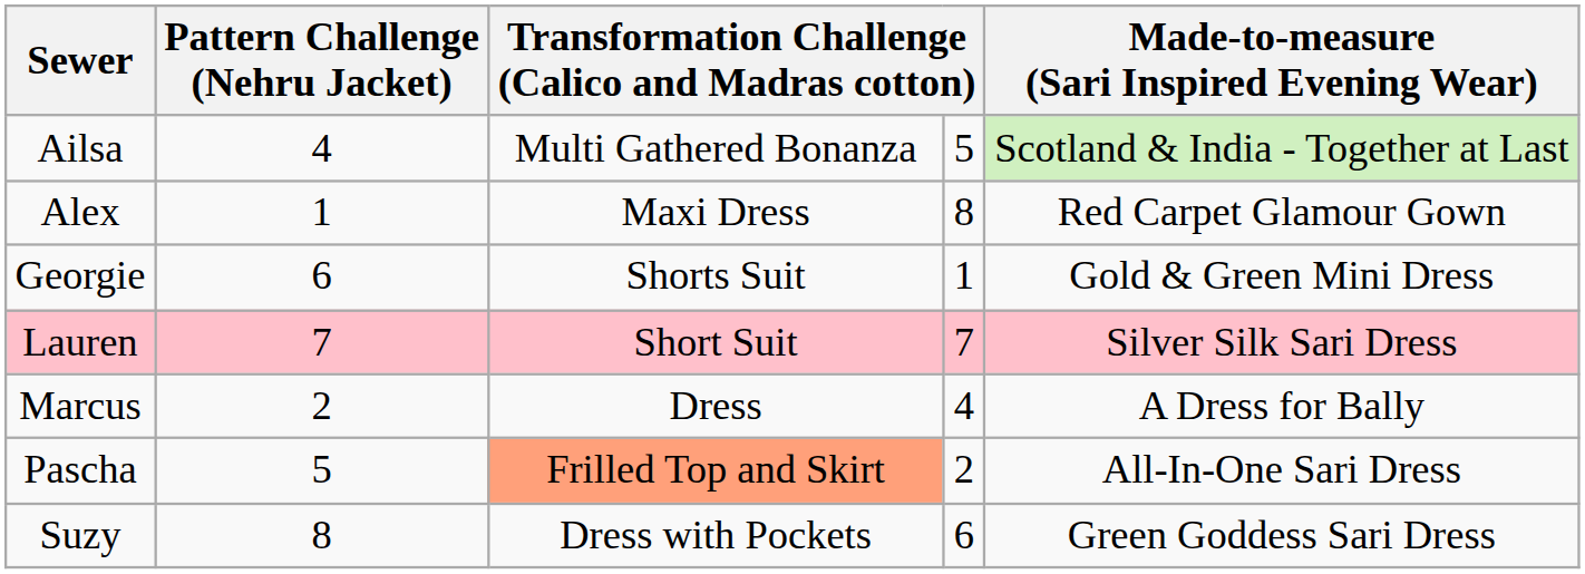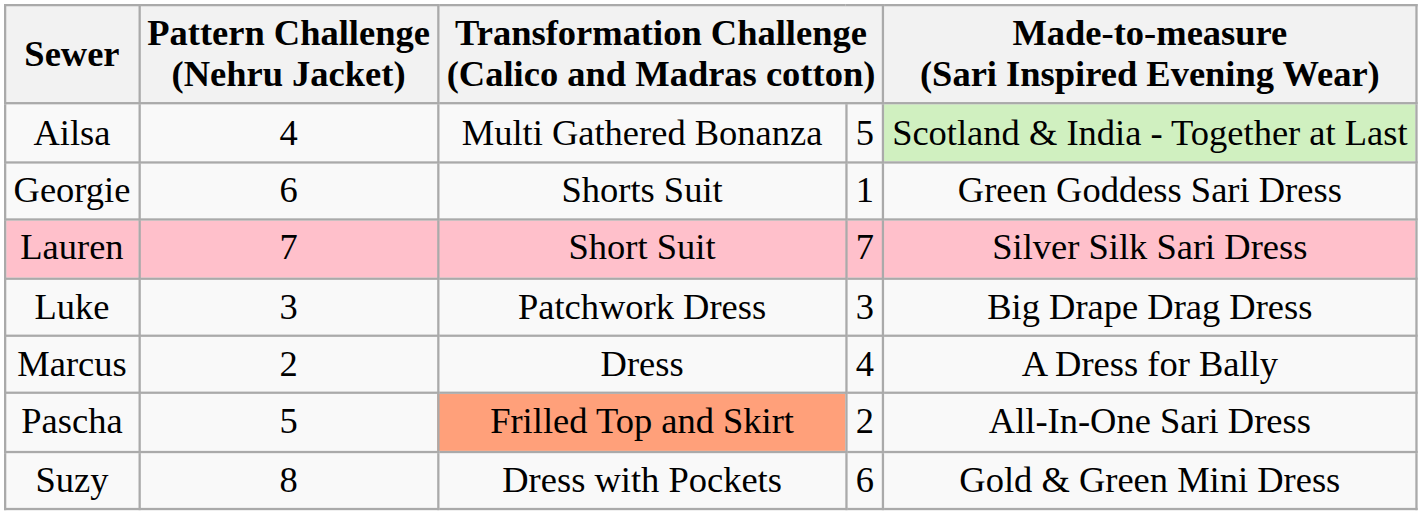 <table class="wikitable" style="text-align:center;">
 <tr>
 <th>Sewer</th>
 <th>Pattern Challenge<br>(Nehru Jacket)</th>
 <th colspan="2">Transformation Challenge<br>(Calico and Madras cotton)</th>
 <th>Made-to-measure<br>(Sari Inspired Evening Wear)</th>
 </tr>
 <tr>
 <td>Ailsa</td>
 <td>4</td>
 <td>Multi Gathered Bonanza</td>
 <td>5</td>
 <td style="background:#d0f0c0">Scotland & India - Together at Last</td>
 </tr>
 <tr>
-<td>Alex</td>
-<td>1</td>
-<td>Maxi Dress</td>
-<td>8</td>
-<td>Red Carpet Glamour Gown</td>
-</tr>
-<tr>
 <td>Georgie</td>
 <td>6</td>
 <td>Shorts Suit</td>
 <td>1</td>
-<td>Gold & Green Mini Dress</td>
+<td>Green Goddess Sari Dress</td>
 </tr>
 <tr style="background:pink">
 <td>Lauren</td>
 <td>7</td>
 <td>Short Suit</td>
 <td>7</td>
 <td>Silver Silk Sari Dress</td>
+</tr>
+<tr>
+<td>Luke</td>
+<td>3</td>
+<td>Patchwork Dress</td>
+<td>3</td>
+<td>Big Drape Drag Dress</td>
 </tr>
 <tr>
 <td>Marcus</td>
 <td>2</td>
 <td>Dress</td>
 <td>4</td>
 <td>A Dress for Bally</td>
 </tr>
 <tr>
 <td>Pascha</td>
 <td>5</td>
 <td style="background: lightsalmon;">Frilled Top and Skirt</td>
 <td>2</td>
 <td>All-In-One Sari Dress</td>
 </tr>
 <tr>
 <td>Suzy</td>
 <td>8</td>
 <td>Dress with Pockets</td>
 <td>6</td>
-<td>Green Goddess Sari Dress</td>
+<td>Gold & Green Mini Dress</td>
 </tr>
 </table>
